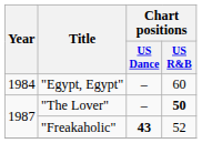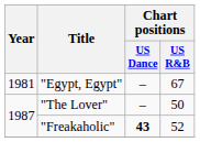 <table class="wikitable" style="text-align:center;">
 <tr>
 <th rowspan="2">Year</th>
 <th rowspan="2">Title</th>
 <th colspan="2">Chart positions</th>
 </tr>
 <tr style="font-size:smaller;">
 <th width="35"><a href='#'>US<br>Dance</a><br></th>
 <th width="35"><a href='#'>US<br>R&B</a><br></th>
 </tr>
 <tr>
-<td>1984</td>
+<td>1981</td>
 <td align="left">"Egypt, Egypt"</td>
 <td>–</td>
-<td>60</td>
+<td>67</td>
 </tr>
 <tr>
 <td rowspan="2">1987</td>
 <td align="left">"The Lover"</td>
 <td>–</td>
-<td><strong>50</strong></td>
+<td>50</td>
 </tr>
 <tr>
 <td align="left">"Freakaholic"</td>
 <td><strong>43</strong></td>
 <td>52</td>
 </tr>
 <tr>
 </tr>
 </table>
